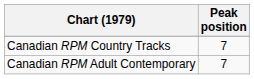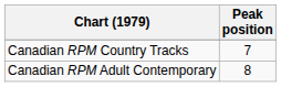 <table class="wikitable sortable">
 <tr>
 <th align="left">Chart (1979)</th>
 <th align="center">Peak <br> position</th>
 </tr>
 <tr>
 </tr>
 <tr>
 </tr>
 <tr>
 <td align="left">Canadian <em>RPM</em> Country Tracks</td>
 <td align="center">7</td>
 </tr>
 <tr>
 <td align="left">Canadian <em>RPM</em> Adult Contemporary</td>
-<td align="center">7</td>
+<td align="center">8</td>
 </tr>
 </table>
